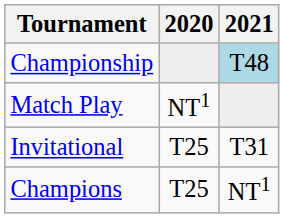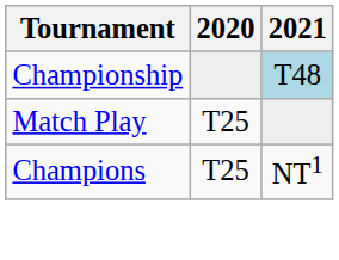 <table class="wikitable" style="text-align:center;">
 <tr>
 <th>Tournament</th>
 <th>2020</th>
 <th>2021</th>
 </tr>
 <tr>
 <td align="left"><a href='#'>Championship</a></td>
 <td style="background:#eeeeee;"></td>
 <td style="background: lightblue;">T48</td>
 </tr>
 <tr>
 <td align="left"><a href='#'>Match Play</a></td>
-<td>NT<sup>1</sup></td>
+<td>T25</td>
 <td style="background:#eeeeee;"></td>
-</tr>
-<tr>
-<td align="left"><a href='#'>Invitational</a></td>
-<td>T25</td>
-<td>T31</td>
 </tr>
 <tr>
 <td align="left"><a href='#'>Champions</a></td>
 <td>T25</td>
 <td>NT<sup>1</sup></td>
 </tr>
 </table>
